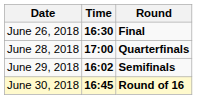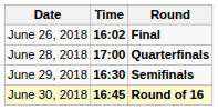 <table class="wikitable">
 <tr>
 <th>Date</th>
 <th>Time</th>
 <th>Round</th>
 </tr>
 <tr>
 <td>June 26, 2018</td>
-<td><strong>16:30</strong></td>
+<td><strong>16:02</strong></td>
 <td><strong>Final</strong></td>
 </tr>
 <tr>
 <td>June 28, 2018</td>
 <td><strong>17:00</strong></td>
 <td><strong>Quarterfinals</strong></td>
 </tr>
 <tr>
 <td>June 29, 2018</td>
-<td><strong>16:02</strong></td>
+<td><strong>16:30</strong></td>
 <td><strong>Semifinals</strong></td>
 </tr>
 <tr style=background:lemonchiffon>
 <td>June 30, 2018</td>
 <td><strong>16:45</strong></td>
 <td><strong>Round of 16</strong></td>
 </tr>
 </table>
